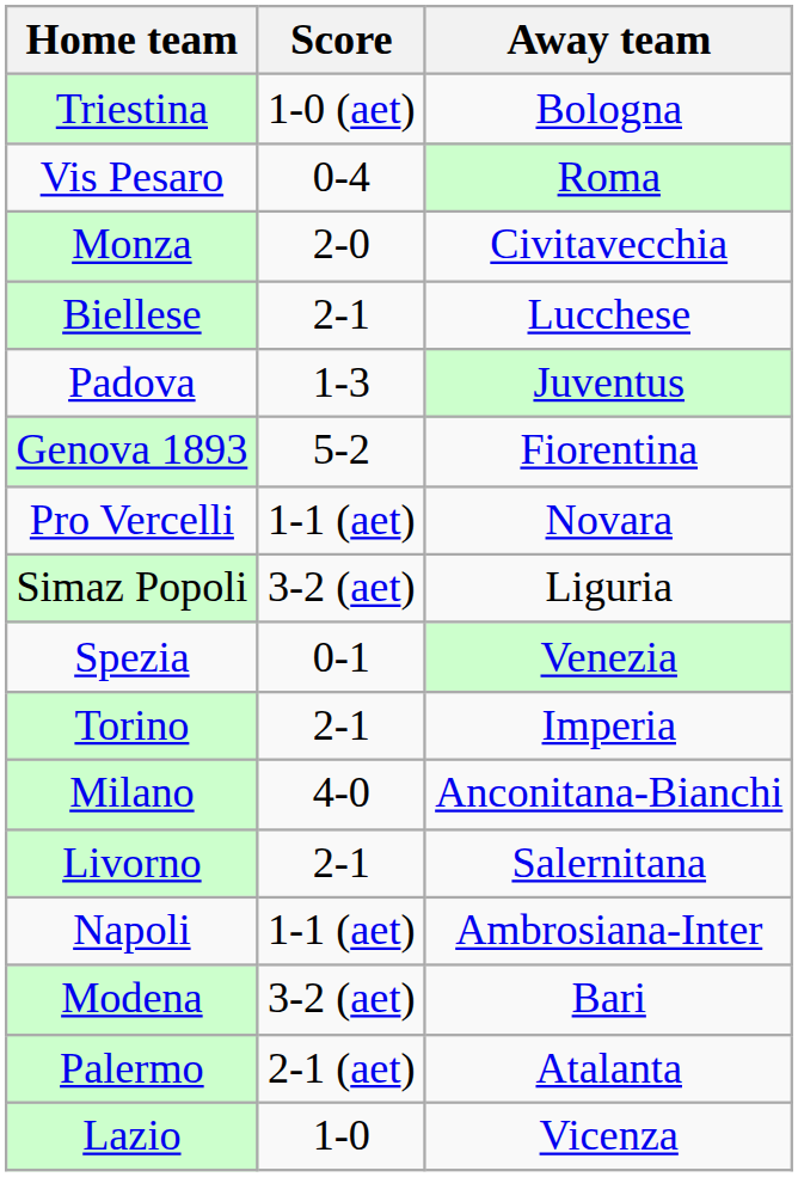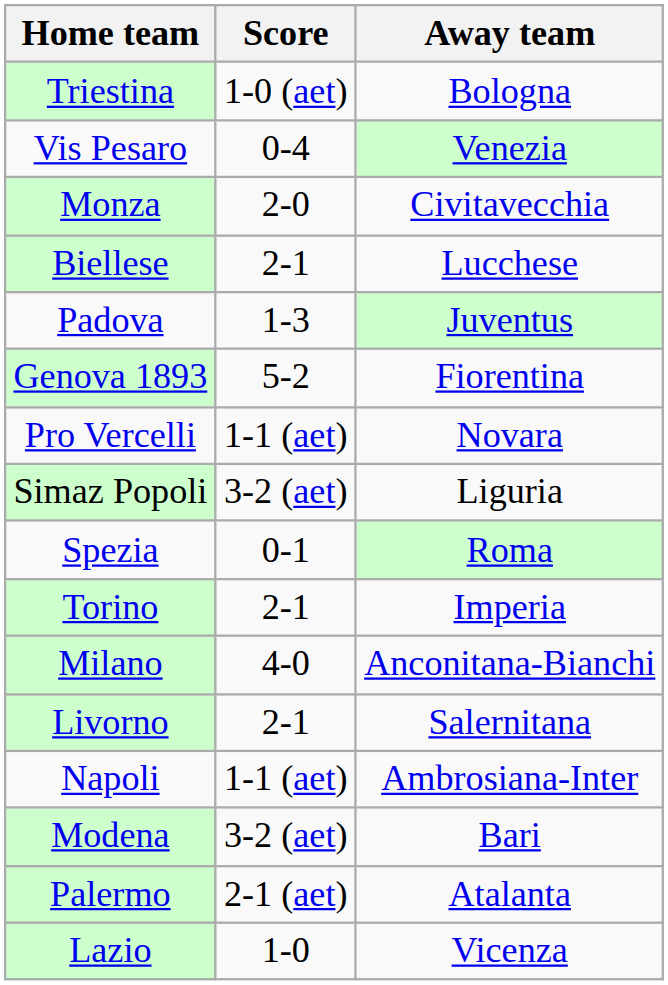 <table class="wikitable" style="text-align: center">
 <tr>
 <th>Home team</th>
 <th>Score</th>
 <th>Away team</th>
 </tr>
 <tr>
 <td bgcolor="ccffcc"><a href='#'>Triestina</a></td>
 <td>1-0 (<a href='#'>aet</a>)</td>
 <td><a href='#'>Bologna</a></td>
 </tr>
 <tr>
 <td><a href='#'>Vis Pesaro</a></td>
 <td>0-4</td>
-<td bgcolor="ccffcc"><a href='#'>Roma</a></td>
+<td bgcolor="ccffcc"><a href='#'>Venezia</a></td>
 </tr>
 <tr>
 <td bgcolor="ccffcc"><a href='#'>Monza</a></td>
 <td>2-0</td>
 <td><a href='#'>Civitavecchia</a></td>
 </tr>
 <tr>
 <td bgcolor="ccffcc"><a href='#'>Biellese</a></td>
 <td>2-1</td>
 <td><a href='#'>Lucchese</a></td>
 </tr>
 <tr>
 <td><a href='#'>Padova</a></td>
 <td>1-3</td>
 <td bgcolor="ccffcc"><a href='#'>Juventus</a></td>
 </tr>
 <tr>
 <td bgcolor="ccffcc"><a href='#'>Genova 1893</a></td>
 <td>5-2</td>
 <td><a href='#'>Fiorentina</a></td>
 </tr>
 <tr>
 <td><a href='#'>Pro Vercelli</a></td>
 <td>1-1 (<a href='#'>aet</a>)</td>
 <td><a href='#'>Novara</a></td>
 </tr>
 <tr>
 <td bgcolor="ccffcc">Simaz Popoli</td>
 <td>3-2 (<a href='#'>aet</a>)</td>
 <td>Liguria</td>
 </tr>
 <tr>
 <td><a href='#'>Spezia</a></td>
 <td>0-1</td>
-<td bgcolor="ccffcc"><a href='#'>Venezia</a></td>
+<td bgcolor="ccffcc"><a href='#'>Roma</a></td>
 </tr>
 <tr>
 <td bgcolor="ccffcc"><a href='#'>Torino</a></td>
 <td>2-1</td>
 <td><a href='#'>Imperia</a></td>
 </tr>
 <tr>
 <td bgcolor="ccffcc"><a href='#'>Milano</a></td>
 <td>4-0</td>
 <td><a href='#'>Anconitana-Bianchi</a></td>
 </tr>
 <tr>
 <td bgcolor="ccffcc"><a href='#'>Livorno</a></td>
 <td>2-1</td>
 <td><a href='#'>Salernitana</a></td>
 </tr>
 <tr>
 <td><a href='#'>Napoli</a></td>
 <td>1-1 (<a href='#'>aet</a>)</td>
 <td><a href='#'>Ambrosiana-Inter</a></td>
 </tr>
 <tr>
 <td bgcolor="ccffcc"><a href='#'>Modena</a></td>
 <td>3-2 (<a href='#'>aet</a>)</td>
 <td><a href='#'>Bari</a></td>
 </tr>
 <tr>
 <td bgcolor="ccffcc"><a href='#'>Palermo</a></td>
 <td>2-1 (<a href='#'>aet</a>)</td>
 <td><a href='#'>Atalanta</a></td>
 </tr>
 <tr>
 <td bgcolor="ccffcc"><a href='#'>Lazio</a></td>
 <td>1-0</td>
 <td><a href='#'>Vicenza</a></td>
 </tr>
 </table>
